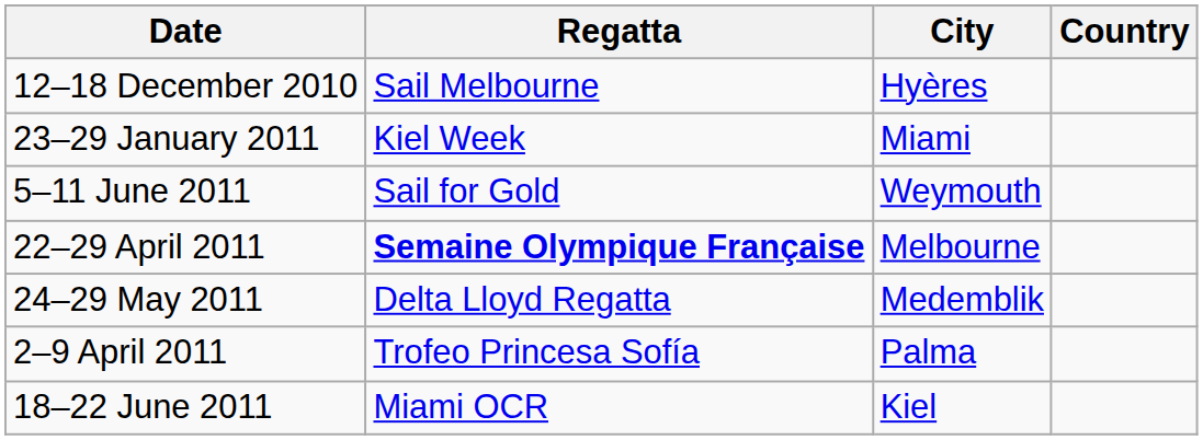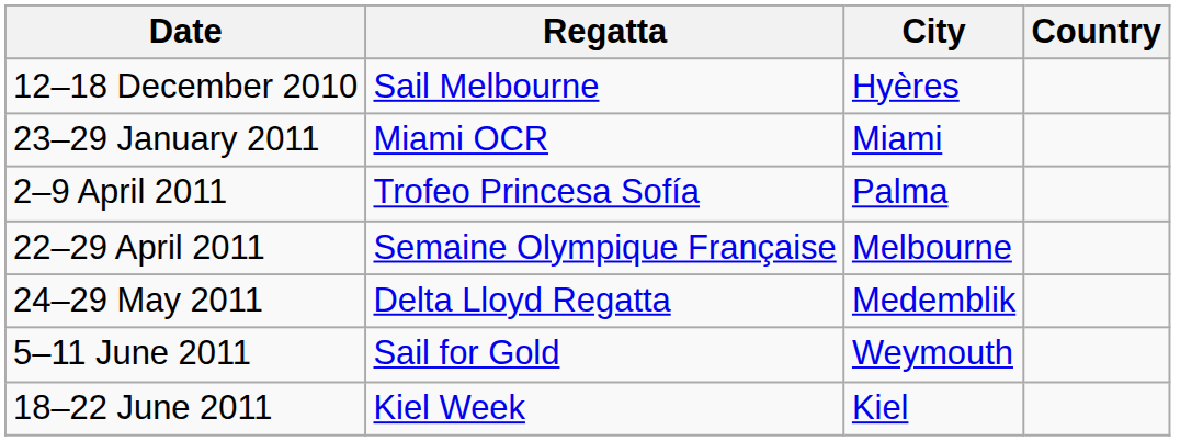 <table class="wikitable">
 <tr>
 <th>Date</th>
 <th>Regatta</th>
 <th>City</th>
 <th>Country</th>
 </tr>
 <tr>
 <td>12–18 December 2010</td>
 <td><a href='#'>Sail Melbourne</a></td>
 <td><a href='#'>Hyères</a></td>
 <td></td>
 </tr>
 <tr>
 <td>23–29 January 2011</td>
-<td><a href='#'>Kiel Week</a></td>
+<td><a href='#'>Miami OCR</a></td>
 <td><a href='#'>Miami</a></td>
 <td></td>
 </tr>
 <tr>
-<td>5–11 June 2011</td>
-<td><a href='#'>Sail for Gold</a></td>
-<td><a href='#'>Weymouth</a></td>
+<td>2–9 April 2011</td>
+<td><a href='#'>Trofeo Princesa Sofía</a></td>
+<td><a href='#'>Palma</a></td>
 <td></td>
 </tr>
 <tr>
 <td>22–29 April 2011</td>
-<td><strong><a href='#'>Semaine Olympique Française</a></strong></td>
+<td><a href='#'>Semaine Olympique Française</a></td>
 <td><a href='#'>Melbourne</a></td>
 <td></td>
 </tr>
 <tr>
 <td>24–29 May 2011</td>
 <td><a href='#'>Delta Lloyd Regatta</a></td>
 <td><a href='#'>Medemblik</a></td>
 <td></td>
 </tr>
 <tr>
-<td>2–9 April 2011</td>
-<td><a href='#'>Trofeo Princesa Sofía</a></td>
-<td><a href='#'>Palma</a></td>
+<td>5–11 June 2011</td>
+<td><a href='#'>Sail for Gold</a></td>
+<td><a href='#'>Weymouth</a></td>
 <td></td>
 </tr>
 <tr>
 <td>18–22 June 2011</td>
-<td><a href='#'>Miami OCR</a></td>
+<td><a href='#'>Kiel Week</a></td>
 <td><a href='#'>Kiel</a></td>
 <td></td>
 </tr>
 </table>
